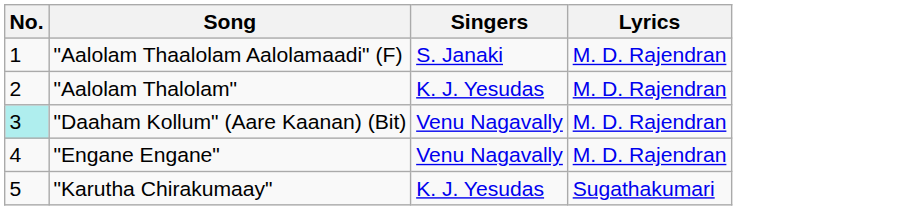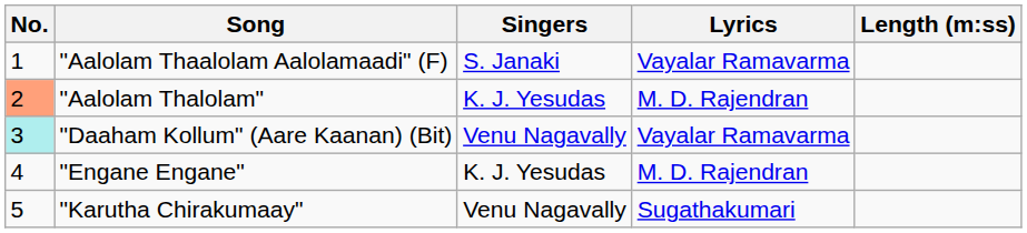 <table class="wikitable" style="font-size:95%;">
 <tr>
 <th>No.</th>
 <th>Song</th>
 <th>Singers</th>
 <th>Lyrics</th>
+<th>Length (m:ss)</th>
 </tr>
 <tr>
 <td>1</td>
 <td>"Aalolam Thaalolam Aalolamaadi" (F)</td>
 <td><a href='#'>S. Janaki</a></td>
-<td><a href='#'>M. D. Rajendran</a></td>
+<td><a href='#'>Vayalar Ramavarma</a></td>
+<td></td>
 </tr>
 <tr>
-<td>2</td>
+<td style="background: lightsalmon;">2</td>
 <td>"Aalolam Thalolam"</td>
 <td><a href='#'>K. J. Yesudas</a></td>
 <td><a href='#'>M. D. Rajendran</a></td>
+<td></td>
 </tr>
 <tr>
 <td style="background: paleturquoise;">3</td>
 <td>"Daaham Kollum" (Aare Kaanan) (Bit)</td>
 <td><a href='#'>Venu Nagavally</a></td>
-<td><a href='#'>M. D. Rajendran</a></td>
+<td><a href='#'>Vayalar Ramavarma</a></td>
+<td></td>
 </tr>
 <tr>
 <td>4</td>
 <td>"Engane Engane"</td>
-<td><a href='#'>Venu Nagavally</a></td>
+<td>K. J. Yesudas</td>
 <td><a href='#'>M. D. Rajendran</a></td>
+<td></td>
 </tr>
 <tr>
 <td>5</td>
 <td>"Karutha Chirakumaay"</td>
-<td><a href='#'>K. J. Yesudas</a></td>
+<td>Venu Nagavally</td>
 <td><a href='#'>Sugathakumari</a></td>
+<td></td>
 </tr>
 </table>
